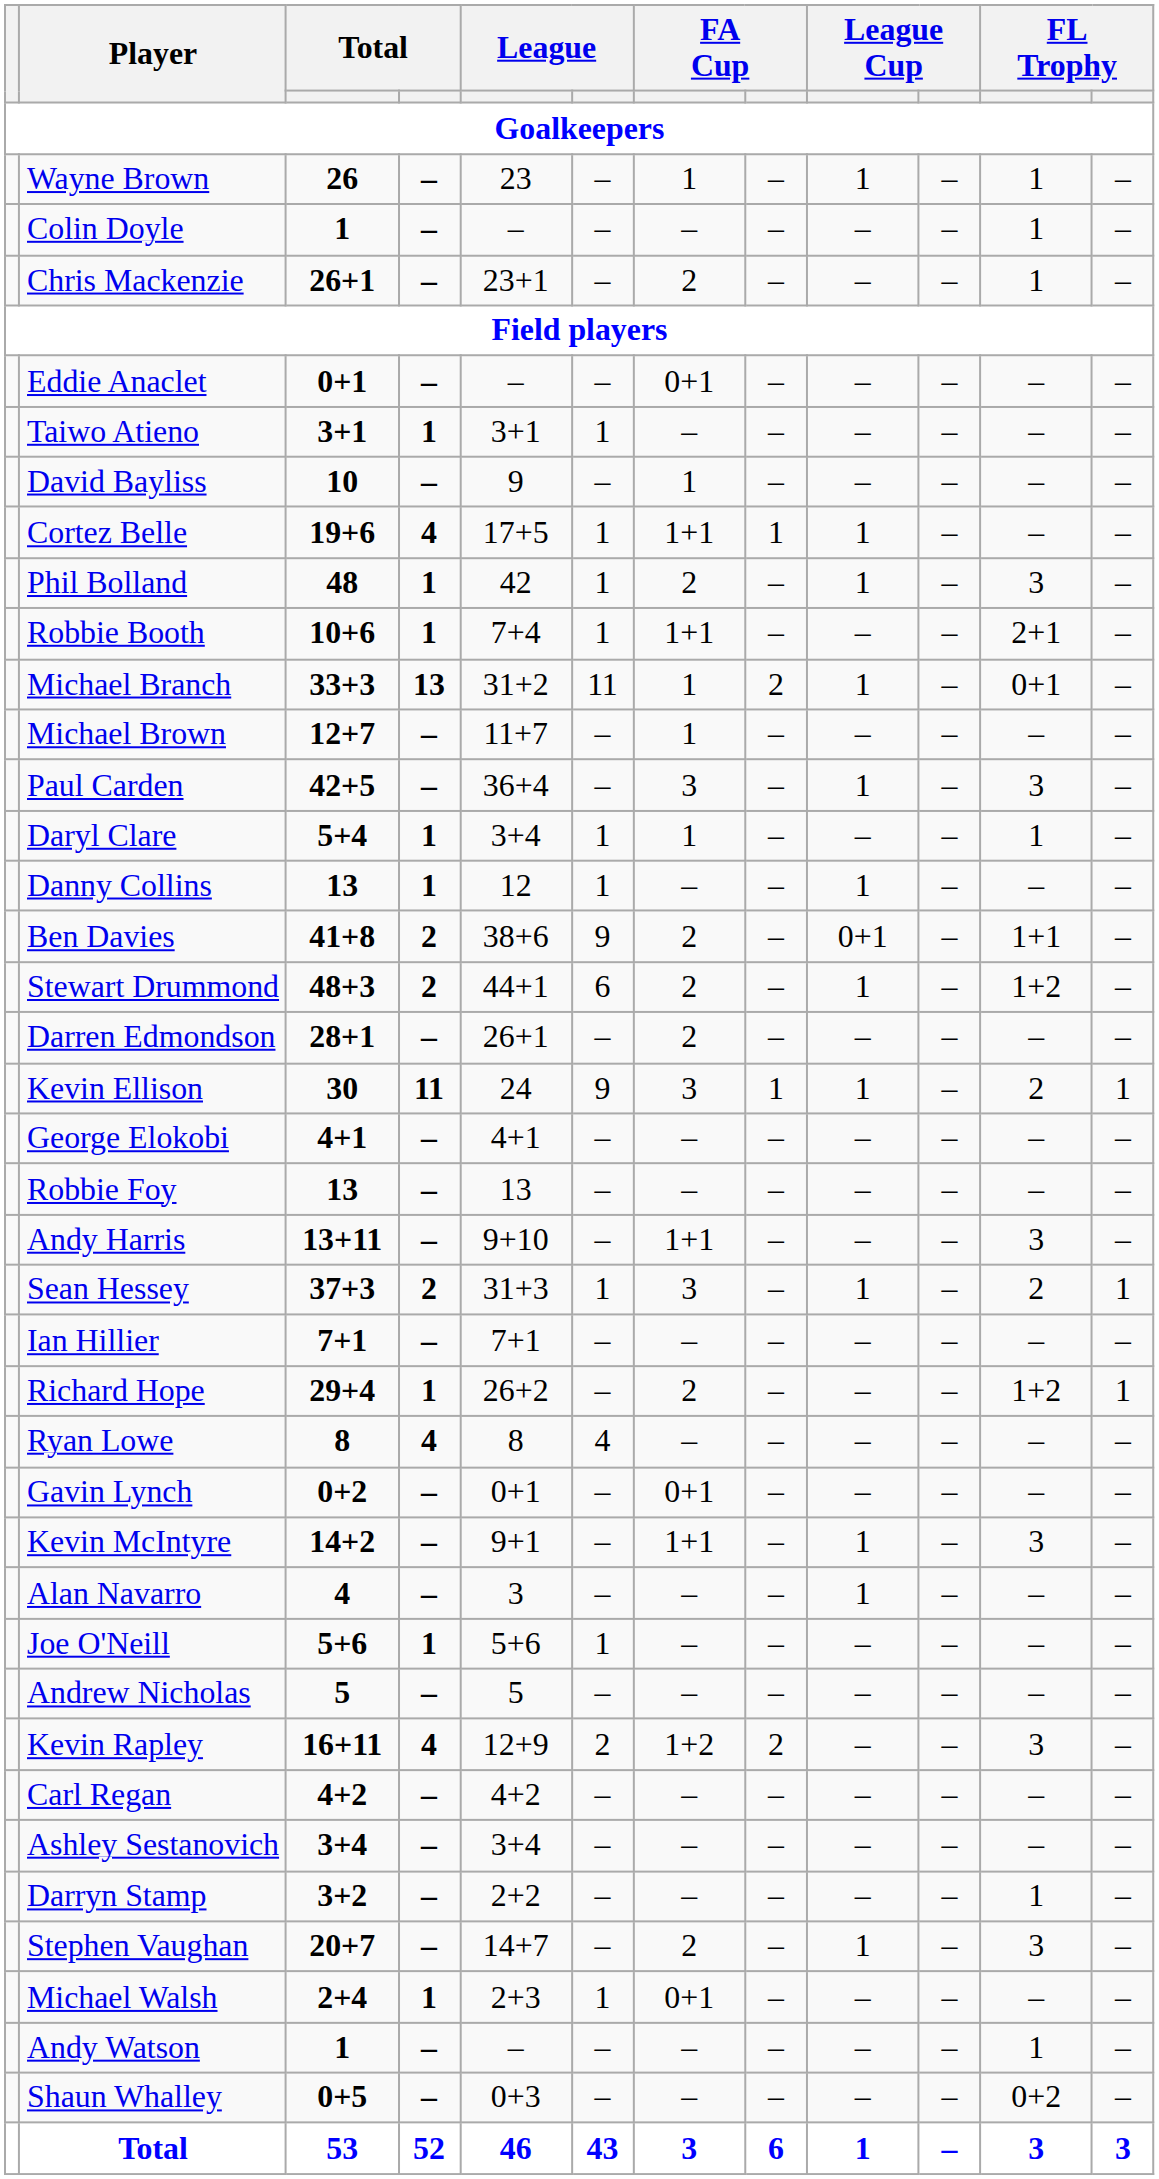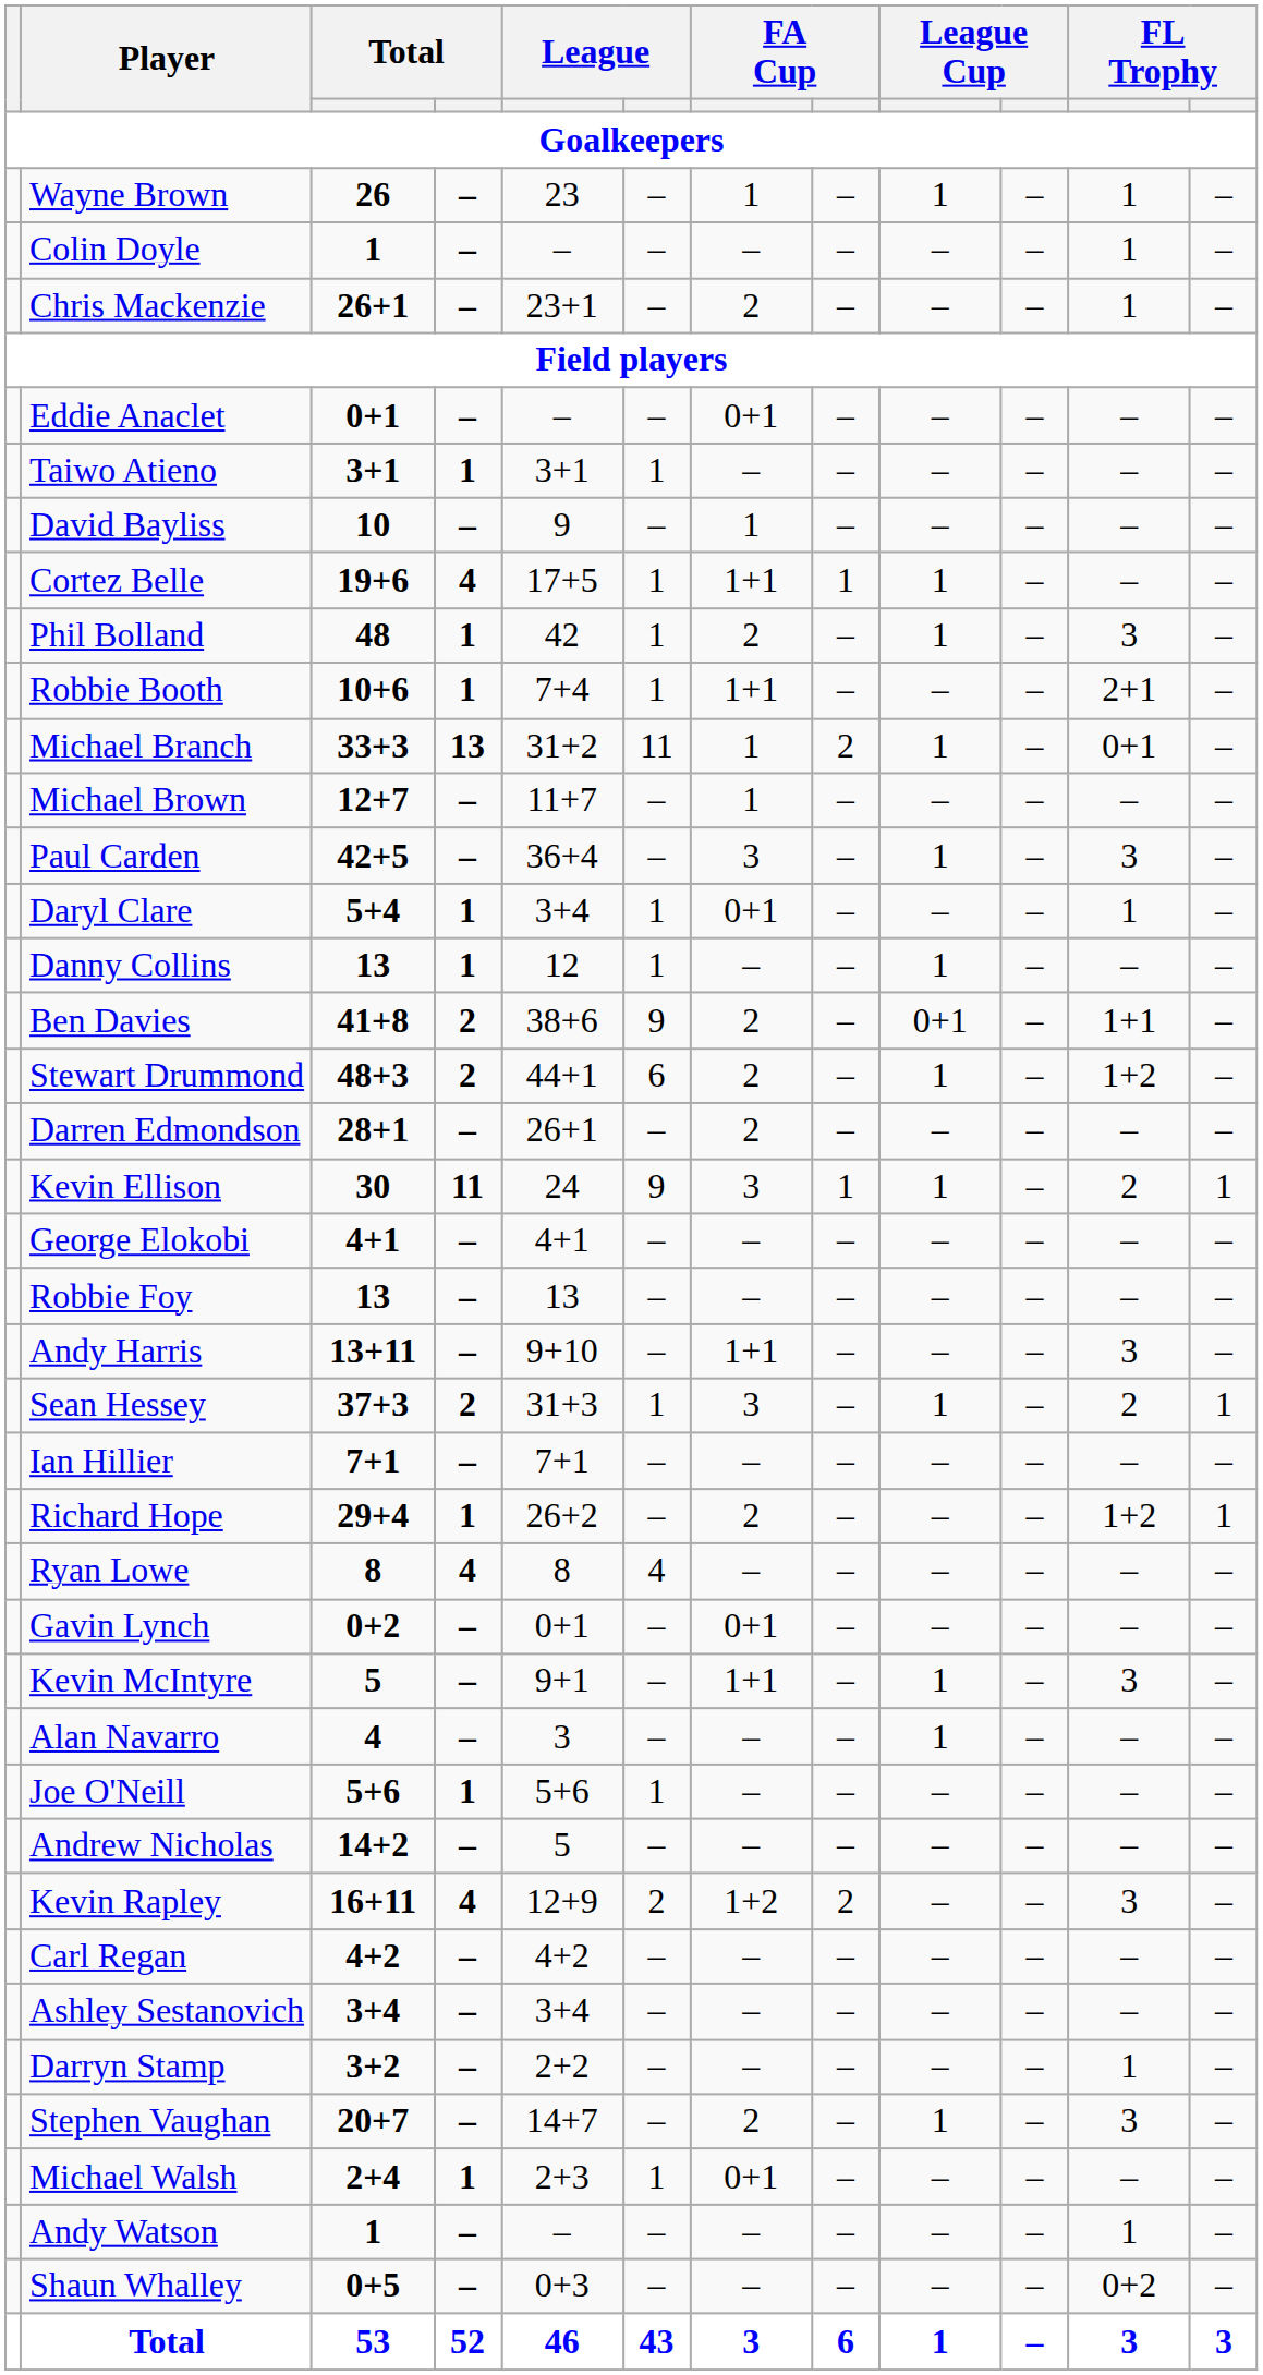 <table class="wikitable"  style="text-align:center;">
 <tr>
 <th rowspan="2" style="font-size:80%;"></th>
 <th rowspan="2">Player</th>
 <th colspan="2">Total</th>
 <th colspan="2"><a href='#'>League</a></th>
 <th colspan="2"><a href='#'>FA<br>Cup</a></th>
 <th colspan="2"><a href='#'>League<br>Cup</a></th>
 <th colspan="2"><a href='#'>FL<br>Trophy</a></th>
 </tr>
 <tr>
 <th style="width: 50px; font-size:80%;"></th>
 <th style="width: 25px; font-size:80%;"></th>
 <th style="width: 50px; font-size:80%;"></th>
 <th style="width: 25px; font-size:80%;"></th>
 <th style="width: 50px; font-size:80%;"></th>
 <th style="width: 25px; font-size:80%;"></th>
 <th style="width: 50px; font-size:80%;"></th>
 <th style="width: 25px; font-size:80%;"></th>
 <th style="width: 50px; font-size:80%;"></th>
 <th style="width: 25px; font-size:80%;"></th>
 </tr>
 <tr>
 <td colspan="12" style="background:white; color:blue; text-align:center;"><strong>Goalkeepers</strong></td>
 </tr>
 <tr>
 <td></td>
 <td style="text-align:left;"><a href='#'>Wayne Brown</a></td>
 <td><strong>26</strong></td>
 <td><strong>–</strong></td>
 <td>23</td>
 <td>–</td>
 <td>1</td>
 <td>–</td>
 <td>1</td>
 <td>–</td>
 <td>1</td>
 <td>–</td>
 </tr>
 <tr>
 <td></td>
 <td align="left"><a href='#'>Colin Doyle</a></td>
 <td><strong>1</strong></td>
 <td><strong>–</strong></td>
 <td>–</td>
 <td>–</td>
 <td>–</td>
 <td>–</td>
 <td>–</td>
 <td>–</td>
 <td>1</td>
 <td>–</td>
 </tr>
 <tr>
 <td></td>
 <td align="left"><a href='#'>Chris Mackenzie</a></td>
 <td><strong>26+1</strong></td>
 <td><strong>–</strong></td>
 <td>23+1</td>
 <td>–</td>
 <td>2</td>
 <td>–</td>
 <td>–</td>
 <td>–</td>
 <td>1</td>
 <td>–</td>
 </tr>
 <tr>
 <td colspan="12" style="background:white; color:blue; text-align:center;"><strong>Field players</strong></td>
 </tr>
 <tr>
 <td></td>
 <td align="left"><a href='#'>Eddie Anaclet</a></td>
 <td><strong>0+1</strong></td>
 <td><strong>–</strong></td>
 <td>–</td>
 <td>–</td>
 <td>0+1</td>
 <td>–</td>
 <td>–</td>
 <td>–</td>
 <td>–</td>
 <td>–</td>
 </tr>
 <tr>
 <td></td>
 <td align="left"><a href='#'>Taiwo Atieno</a></td>
 <td><strong>3+1</strong></td>
 <td><strong>1</strong></td>
 <td>3+1</td>
 <td>1</td>
 <td>–</td>
 <td>–</td>
 <td>–</td>
 <td>–</td>
 <td>–</td>
 <td>–</td>
 </tr>
 <tr>
 <td></td>
 <td align="left"><a href='#'>David Bayliss</a></td>
 <td><strong>10</strong></td>
 <td><strong>–</strong></td>
 <td>9</td>
 <td>–</td>
 <td>1</td>
 <td>–</td>
 <td>–</td>
 <td>–</td>
 <td>–</td>
 <td>–</td>
 </tr>
 <tr>
 <td></td>
 <td align="left"><a href='#'>Cortez Belle</a></td>
 <td><strong>19+6</strong></td>
 <td><strong>4</strong></td>
 <td>17+5</td>
 <td>1</td>
 <td>1+1</td>
 <td>1</td>
 <td>1</td>
 <td>–</td>
 <td>–</td>
 <td>–</td>
 </tr>
 <tr>
 <td></td>
 <td align="left"><a href='#'>Phil Bolland</a></td>
 <td><strong>48</strong></td>
 <td><strong>1</strong></td>
 <td>42</td>
 <td>1</td>
 <td>2</td>
 <td>–</td>
 <td>1</td>
 <td>–</td>
 <td>3</td>
 <td>–</td>
 </tr>
 <tr>
 <td></td>
 <td align="left"><a href='#'>Robbie Booth</a></td>
 <td><strong>10+6</strong></td>
 <td><strong>1</strong></td>
 <td>7+4</td>
 <td>1</td>
 <td>1+1</td>
 <td>–</td>
 <td>–</td>
 <td>–</td>
 <td>2+1</td>
 <td>–</td>
 </tr>
 <tr>
 <td></td>
 <td align="left"><a href='#'>Michael Branch</a></td>
 <td><strong>33+3</strong></td>
 <td><strong>13</strong></td>
 <td>31+2</td>
 <td>11</td>
 <td>1</td>
 <td>2</td>
 <td>1</td>
 <td>–</td>
 <td>0+1</td>
 <td>–</td>
 </tr>
 <tr>
 <td></td>
 <td align="left"><a href='#'>Michael Brown</a></td>
 <td><strong>12+7</strong></td>
 <td><strong>–</strong></td>
 <td>11+7</td>
 <td>–</td>
 <td>1</td>
 <td>–</td>
 <td>–</td>
 <td>–</td>
 <td>–</td>
 <td>–</td>
 </tr>
 <tr>
 <td></td>
 <td align="left"><a href='#'>Paul Carden</a></td>
 <td><strong>42+5</strong></td>
 <td><strong> – </strong></td>
 <td>36+4</td>
 <td>–</td>
 <td>3</td>
 <td>–</td>
 <td>1</td>
 <td>–</td>
 <td>3</td>
 <td>–</td>
 </tr>
 <tr>
 <td></td>
 <td align="left"><a href='#'>Daryl Clare</a></td>
 <td><strong>5+4</strong></td>
 <td><strong>1</strong></td>
 <td>3+4</td>
 <td>1</td>
-<td>1</td>
+<td>0+1</td>
 <td>–</td>
 <td>–</td>
 <td>–</td>
 <td>1</td>
 <td>–</td>
 </tr>
 <tr>
 <td></td>
 <td align="left"><a href='#'>Danny Collins</a></td>
 <td><strong>13</strong></td>
 <td><strong>1</strong></td>
 <td>12</td>
 <td>1</td>
 <td>–</td>
 <td>–</td>
 <td>1</td>
 <td>–</td>
 <td>–</td>
 <td>–</td>
 </tr>
 <tr>
 <td></td>
 <td align="left"><a href='#'>Ben Davies</a></td>
 <td><strong>41+8</strong></td>
 <td><strong>2</strong></td>
 <td>38+6</td>
 <td>9</td>
 <td>2</td>
 <td>–</td>
 <td>0+1</td>
 <td>–</td>
 <td>1+1</td>
 <td>–</td>
 </tr>
 <tr>
 <td></td>
 <td align="left"><a href='#'>Stewart Drummond</a></td>
 <td><strong>48+3</strong></td>
 <td><strong>2</strong></td>
 <td>44+1</td>
 <td>6</td>
 <td>2</td>
 <td>–</td>
 <td>1</td>
 <td>–</td>
 <td>1+2</td>
 <td>–</td>
 </tr>
 <tr>
 <td></td>
 <td align="left"><a href='#'>Darren Edmondson</a></td>
 <td><strong>28+1</strong></td>
 <td><strong> – </strong></td>
 <td>26+1</td>
 <td>–</td>
 <td>2</td>
 <td>–</td>
 <td>–</td>
 <td>–</td>
 <td>–</td>
 <td>–</td>
 </tr>
 <tr>
 <td></td>
 <td align="left"><a href='#'>Kevin Ellison</a></td>
 <td><strong>30</strong></td>
 <td><strong>11</strong></td>
 <td>24</td>
 <td>9</td>
 <td>3</td>
 <td>1</td>
 <td>1</td>
 <td>–</td>
 <td>2</td>
 <td>1</td>
 </tr>
 <tr>
 <td></td>
 <td align="left"><a href='#'>George Elokobi</a></td>
 <td><strong>4+1</strong></td>
 <td><strong>–</strong></td>
 <td>4+1</td>
 <td>–</td>
 <td>–</td>
 <td>–</td>
 <td>–</td>
 <td>–</td>
 <td>–</td>
 <td>–</td>
 </tr>
 <tr>
 <td></td>
 <td align="left"><a href='#'>Robbie Foy</a></td>
 <td><strong>13</strong></td>
 <td><strong>–</strong></td>
 <td>13</td>
 <td>–</td>
 <td>–</td>
 <td>–</td>
 <td>–</td>
 <td>–</td>
 <td>–</td>
 <td>–</td>
 </tr>
 <tr>
 <td></td>
 <td align="left"><a href='#'>Andy Harris</a></td>
 <td><strong>13+11</strong></td>
 <td><strong> – </strong></td>
 <td>9+10</td>
 <td>–</td>
 <td>1+1</td>
 <td>–</td>
 <td>–</td>
 <td>–</td>
 <td>3</td>
 <td>–</td>
 </tr>
 <tr>
 <td></td>
 <td align="left"><a href='#'>Sean Hessey</a></td>
 <td><strong>37+3</strong></td>
 <td><strong>2</strong></td>
 <td>31+3</td>
 <td>1</td>
 <td>3</td>
 <td>–</td>
 <td>1</td>
 <td>–</td>
 <td>2</td>
 <td>1</td>
 </tr>
 <tr>
 <td></td>
 <td align="left"><a href='#'>Ian Hillier</a></td>
 <td><strong>7+1</strong></td>
 <td><strong>–</strong></td>
 <td>7+1</td>
 <td>–</td>
 <td>–</td>
 <td>–</td>
 <td>–</td>
 <td>–</td>
 <td>–</td>
 <td>–</td>
 </tr>
 <tr>
 <td></td>
 <td align="left"><a href='#'>Richard Hope</a></td>
 <td><strong>29+4</strong></td>
 <td><strong>1</strong></td>
 <td>26+2</td>
 <td>–</td>
 <td>2</td>
 <td>–</td>
 <td>–</td>
 <td>–</td>
 <td>1+2</td>
 <td>1</td>
 </tr>
 <tr>
 <td></td>
 <td align="left"><a href='#'>Ryan Lowe</a></td>
 <td><strong>8</strong></td>
 <td><strong>4</strong></td>
 <td>8</td>
 <td>4</td>
 <td>–</td>
 <td>–</td>
 <td>–</td>
 <td>–</td>
 <td>–</td>
 <td>–</td>
 </tr>
 <tr>
 <td></td>
 <td align="left"><a href='#'>Gavin Lynch</a></td>
 <td><strong>0+2</strong></td>
 <td><strong>–</strong></td>
 <td>0+1</td>
 <td>–</td>
 <td>0+1</td>
 <td>–</td>
 <td>–</td>
 <td>–</td>
 <td>–</td>
 <td>–</td>
 </tr>
 <tr>
 <td></td>
 <td align="left"><a href='#'>Kevin McIntyre</a></td>
-<td><strong>14+2</strong></td>
+<td><strong>5</strong></td>
 <td><strong>–</strong></td>
 <td>9+1</td>
 <td>–</td>
 <td>1+1</td>
 <td>–</td>
 <td>1</td>
 <td>–</td>
 <td>3</td>
 <td>–</td>
 </tr>
 <tr>
 <td></td>
 <td align="left"><a href='#'>Alan Navarro</a></td>
 <td><strong>4</strong></td>
 <td><strong>–</strong></td>
 <td>3</td>
 <td>–</td>
 <td>–</td>
 <td>–</td>
 <td>1</td>
 <td>–</td>
 <td>–</td>
 <td>–</td>
 </tr>
 <tr>
 <td></td>
 <td align="left"><a href='#'>Joe O'Neill</a></td>
 <td><strong>5+6</strong></td>
 <td><strong>1</strong></td>
 <td>5+6</td>
 <td>1</td>
 <td>–</td>
 <td>–</td>
 <td>–</td>
 <td>–</td>
 <td>–</td>
 <td>–</td>
 </tr>
 <tr>
 <td></td>
 <td align="left"><a href='#'>Andrew Nicholas</a></td>
-<td><strong>5</strong></td>
+<td><strong>14+2</strong></td>
 <td><strong>–</strong></td>
 <td>5</td>
 <td>–</td>
 <td>–</td>
 <td>–</td>
 <td>–</td>
 <td>–</td>
 <td>–</td>
 <td>–</td>
 </tr>
 <tr>
 <td></td>
 <td align="left"><a href='#'>Kevin Rapley</a></td>
 <td><strong>16+11</strong></td>
 <td><strong>4</strong></td>
 <td>12+9</td>
 <td>2</td>
 <td>1+2</td>
 <td>2</td>
 <td>–</td>
 <td>–</td>
 <td>3</td>
 <td>–</td>
 </tr>
 <tr>
 <td></td>
 <td align="left"><a href='#'>Carl Regan</a></td>
 <td><strong>4+2</strong></td>
 <td><strong>–</strong></td>
 <td>4+2</td>
 <td>–</td>
 <td>–</td>
 <td>–</td>
 <td>–</td>
 <td>–</td>
 <td>–</td>
 <td>–</td>
 </tr>
 <tr>
 <td></td>
 <td align="left"><a href='#'>Ashley Sestanovich</a></td>
 <td><strong>3+4</strong></td>
 <td><strong>–</strong></td>
 <td>3+4</td>
 <td>–</td>
 <td>–</td>
 <td>–</td>
 <td>–</td>
 <td>–</td>
 <td>–</td>
 <td>–</td>
 </tr>
 <tr>
 <td></td>
 <td align="left"><a href='#'>Darryn Stamp</a></td>
 <td><strong>3+2</strong></td>
 <td><strong>–</strong></td>
 <td>2+2</td>
 <td>–</td>
 <td>–</td>
 <td>–</td>
 <td>–</td>
 <td>–</td>
 <td>1</td>
 <td>–</td>
 </tr>
 <tr>
 <td></td>
 <td align="left"><a href='#'>Stephen Vaughan</a></td>
 <td><strong>20+7</strong></td>
 <td><strong>–</strong></td>
 <td>14+7</td>
 <td>–</td>
 <td>2</td>
 <td>–</td>
 <td>1</td>
 <td>–</td>
 <td>3</td>
 <td>–</td>
 </tr>
 <tr>
 <td></td>
 <td align="left"><a href='#'>Michael Walsh</a></td>
 <td><strong>2+4</strong></td>
 <td><strong>1</strong></td>
 <td>2+3</td>
 <td>1</td>
 <td>0+1</td>
 <td>–</td>
 <td>–</td>
 <td>–</td>
 <td>–</td>
 <td>–</td>
 </tr>
 <tr>
 <td></td>
 <td align="left"><a href='#'>Andy Watson</a></td>
 <td><strong>1</strong></td>
 <td><strong> – </strong></td>
 <td>–</td>
 <td>–</td>
 <td>–</td>
 <td>–</td>
 <td>–</td>
 <td>–</td>
 <td>1</td>
 <td>–</td>
 </tr>
 <tr>
 <td></td>
 <td align="left"><a href='#'>Shaun Whalley</a></td>
 <td><strong>0+5</strong></td>
 <td><strong>–</strong></td>
 <td>0+3</td>
 <td>–</td>
 <td>–</td>
 <td>–</td>
 <td>–</td>
 <td>–</td>
 <td>0+2</td>
 <td>–</td>
 </tr>
 <tr style="background:white; color:blue; text-align:center;">
 <td></td>
 <td><strong>Total</strong></td>
 <td><strong>53</strong></td>
 <td><strong>52</strong></td>
 <td><strong>46</strong></td>
 <td><strong>43</strong></td>
 <td><strong>3</strong></td>
 <td><strong>6</strong></td>
 <td><strong>1</strong></td>
 <td><strong> – </strong></td>
 <td><strong>3</strong></td>
 <td><strong>3</strong></td>
 </tr>
 </table>
